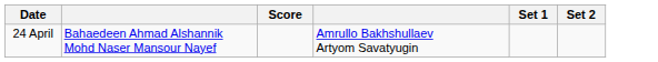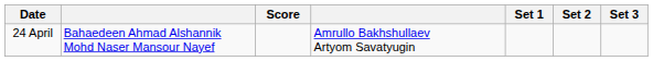 <table class="wikitable" style="text-align: center; font-size:90% ">
 <tr>
 <th width="60">Date</th>
 <th align="right" width="225"></th>
 <th width="60">Score</th>
 <th align="left" width="225"></th>
 <th width="50">Set 1</th>
 <th width="50">Set 2</th>
+<th width="50">Set 3</th>
 </tr>
 <tr>
 <td>24 April<br> </td>
 <td align="left"> <a href='#'>Bahaedeen Ahmad Alshannik</a> <br>  <a href='#'>Mohd Naser Mansour Nayef</a></td>
 <td align="center"></td>
 <td align="left"> <a href='#'>Amrullo Bakhshullaev</a> <br>  Artyom Savatyugin</td>
 <td></td>
 <td></td>
+<td></td>
 </tr>
 </table>
